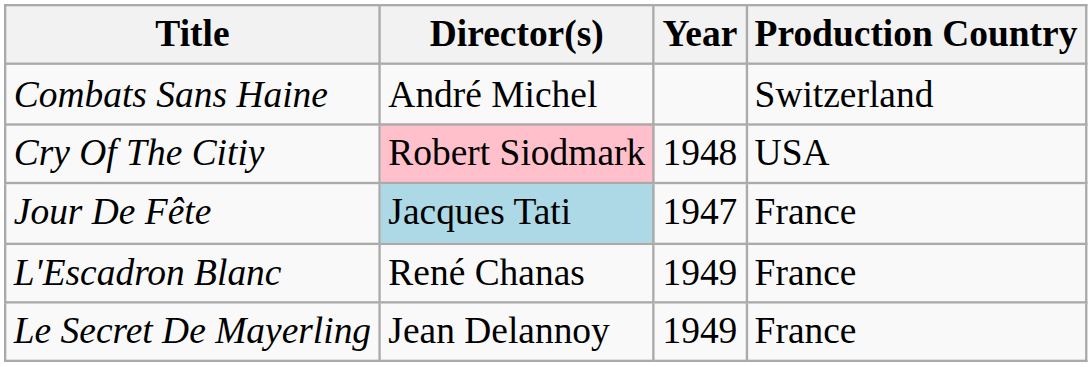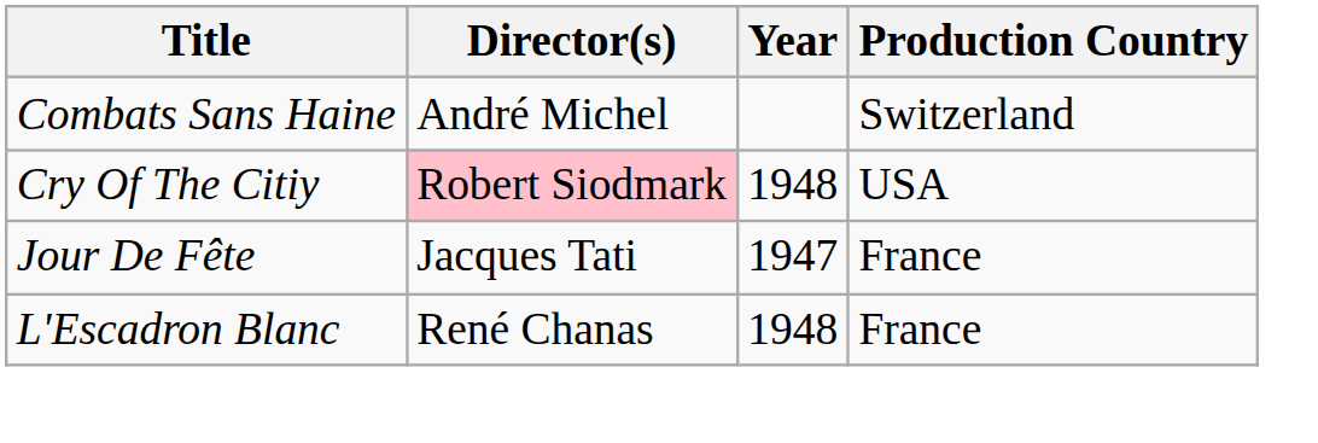 <table class="wikitable sortable">
 <tr>
 <th>Title</th>
 <th>Director(s)</th>
 <th>Year</th>
 <th>Production Country</th>
 </tr>
 <tr>
 <td><em>Combats Sans Haine</em></td>
 <td>André Michel</td>
 <td></td>
 <td>Switzerland</td>
 </tr>
 <tr>
 <td><em>Cry Of The Citiy</em></td>
 <td style="background: pink;">Robert Siodmark</td>
 <td>1948</td>
 <td>USA</td>
 </tr>
 <tr>
 <td><em>Jour De Fête</em></td>
-<td style="background: lightblue;">Jacques Tati</td>
+<td>Jacques Tati</td>
 <td>1947</td>
 <td>France</td>
 </tr>
 <tr>
 <td><em>L'Escadron Blanc</em></td>
 <td>René Chanas</td>
-<td>1949</td>
-<td>France</td>
-</tr>
-<tr>
-<td><em>Le Secret De Mayerling</em></td>
-<td>Jean Delannoy</td>
-<td>1949</td>
+<td>1948</td>
 <td>France</td>
 </tr>
 </table>
